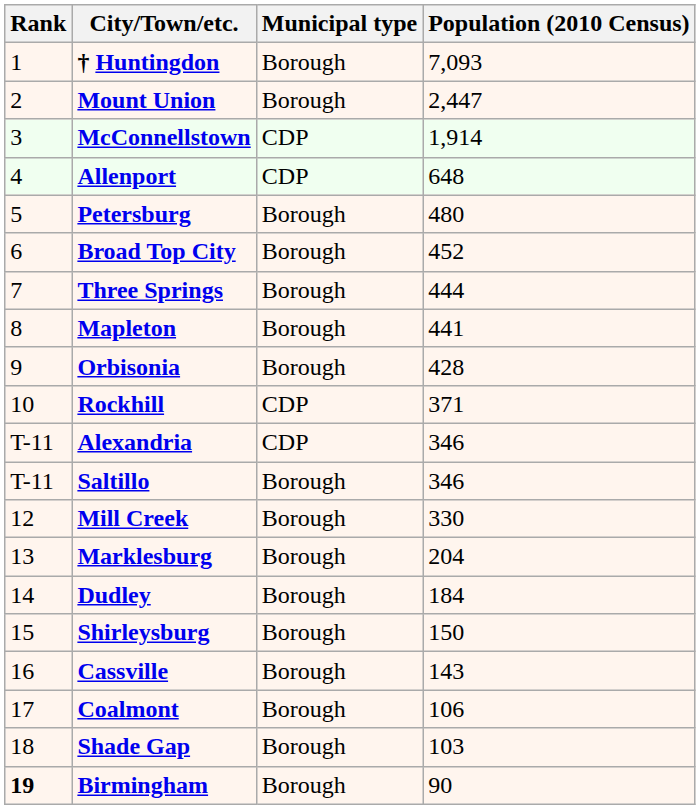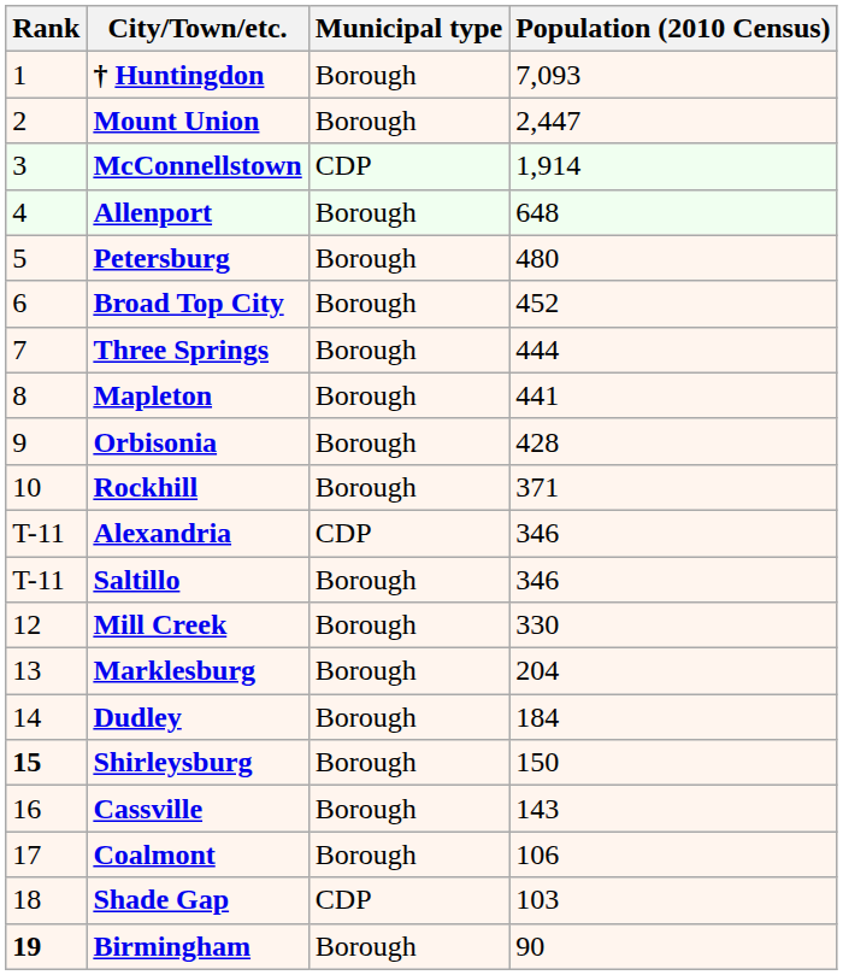 <table class="wikitable sortable">
 <tr>
 <th>Rank</th>
 <th>City/Town/etc.</th>
 <th>Municipal type</th>
 <th>Population (2010 Census)</th>
 </tr>
 <tr style="background-color:#FFF5EE;">
 <td>1</td>
 <td><strong>†</strong> <strong><a href='#'>Huntingdon</a></strong></td>
 <td>Borough</td>
 <td>7,093</td>
 </tr>
 <tr style="background-color:#FFF5EE;">
 <td>2</td>
 <td><strong><a href='#'>Mount Union</a></strong></td>
 <td>Borough</td>
 <td>2,447</td>
 </tr>
 <tr style="background-color:#F0FFF0;">
 <td>3</td>
 <td><strong><a href='#'>McConnellstown</a></strong></td>
 <td>CDP</td>
 <td>1,914</td>
 </tr>
 <tr style="background-color:#F0FFF0;">
 <td>4</td>
 <td><strong><a href='#'>Allenport</a></strong></td>
-<td>CDP</td>
+<td>Borough</td>
 <td>648</td>
 </tr>
 <tr style="background-color:#FFF5EE;">
 <td>5</td>
 <td><strong><a href='#'>Petersburg</a></strong></td>
 <td>Borough</td>
 <td>480</td>
 </tr>
 <tr style="background-color:#FFF5EE;">
 <td>6</td>
 <td><strong><a href='#'>Broad Top City</a></strong></td>
 <td>Borough</td>
 <td>452</td>
 </tr>
 <tr style="background-color:#FFF5EE;">
 <td>7</td>
 <td><strong><a href='#'>Three Springs</a></strong></td>
 <td>Borough</td>
 <td>444</td>
 </tr>
 <tr style="background-color:#FFF5EE;">
 <td>8</td>
 <td><strong><a href='#'>Mapleton</a></strong></td>
 <td>Borough</td>
 <td>441</td>
 </tr>
 <tr style="background-color:#FFF5EE;">
 <td>9</td>
 <td><strong><a href='#'>Orbisonia</a></strong></td>
 <td>Borough</td>
 <td>428</td>
 </tr>
 <tr style="background-color:#FFF5EE;">
 <td>10</td>
 <td><strong><a href='#'>Rockhill</a></strong></td>
-<td>CDP</td>
+<td>Borough</td>
 <td>371</td>
 </tr>
 <tr style="background-color:#FFF5EE;">
 <td>T-11</td>
 <td><strong><a href='#'>Alexandria</a></strong></td>
 <td>CDP</td>
 <td>346</td>
 </tr>
 <tr style="background-color:#FFF5EE;">
 <td>T-11</td>
 <td><strong><a href='#'>Saltillo</a></strong></td>
 <td>Borough</td>
 <td>346</td>
 </tr>
 <tr style="background-color:#FFF5EE;">
 <td>12</td>
 <td><strong><a href='#'>Mill Creek</a></strong></td>
 <td>Borough</td>
 <td>330</td>
 </tr>
 <tr style="background-color:#FFF5EE;">
 <td>13</td>
 <td><strong><a href='#'>Marklesburg</a></strong></td>
 <td>Borough</td>
 <td>204</td>
 </tr>
 <tr style="background-color:#FFF5EE;">
 <td>14</td>
 <td><strong><a href='#'>Dudley</a></strong></td>
 <td>Borough</td>
 <td>184</td>
 </tr>
 <tr style="background-color:#FFF5EE;">
-<td>15</td>
+<td><strong>15</strong></td>
 <td><strong><a href='#'>Shirleysburg</a></strong></td>
 <td>Borough</td>
 <td>150</td>
 </tr>
 <tr style="background-color:#FFF5EE;">
 <td>16</td>
 <td><strong><a href='#'>Cassville</a></strong></td>
 <td>Borough</td>
 <td>143</td>
 </tr>
 <tr style="background-color:#FFF5EE;">
 <td>17</td>
 <td><strong><a href='#'>Coalmont</a></strong></td>
 <td>Borough</td>
 <td>106</td>
 </tr>
 <tr style="background-color:#FFF5EE;">
 <td>18</td>
 <td><strong><a href='#'>Shade Gap</a></strong></td>
-<td>Borough</td>
+<td>CDP</td>
 <td>103</td>
 </tr>
 <tr style="background-color:#FFF5EE;">
 <td><strong>19</strong></td>
 <td><strong><a href='#'>Birmingham</a></strong></td>
 <td>Borough</td>
 <td>90</td>
 </tr>
 </table>
